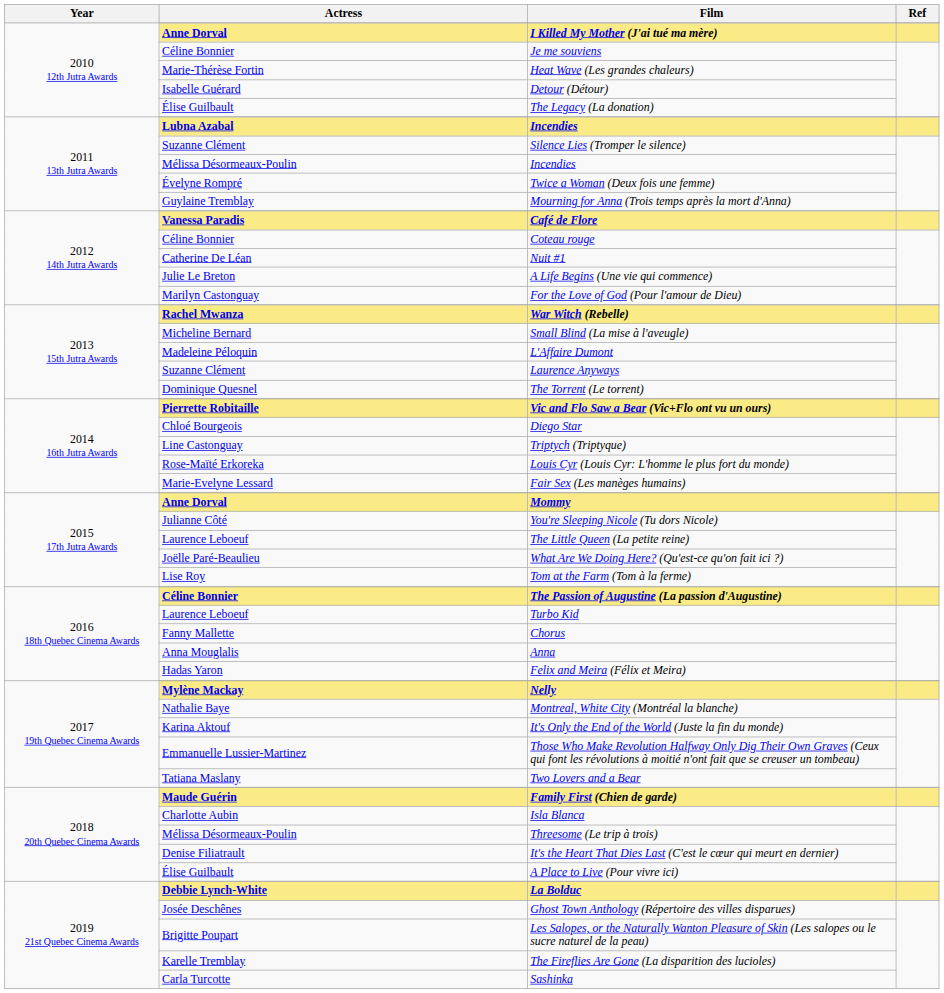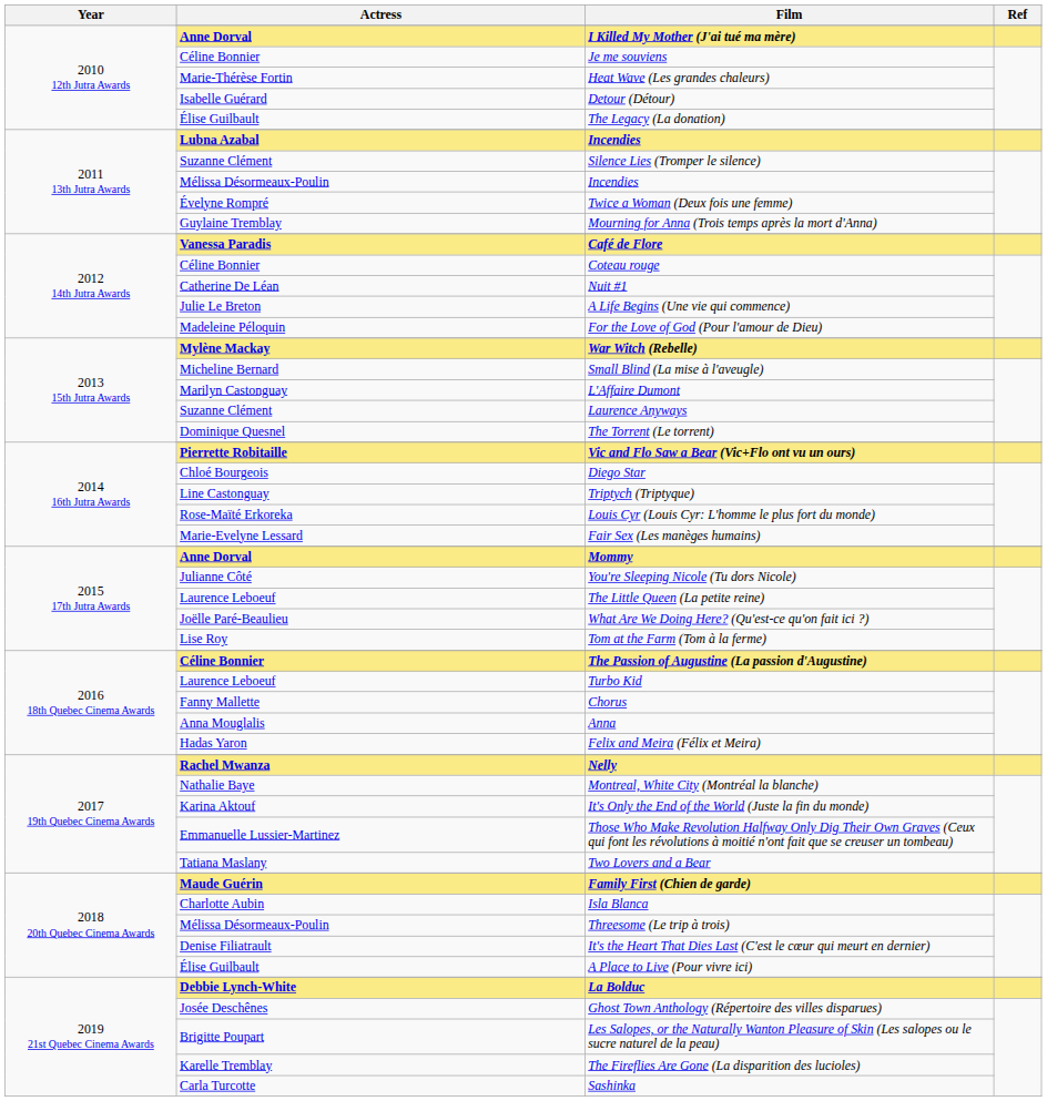 <table class="wikitable" style="width:100%;">
 <tr style="background:#bebebe;">
 <th style="width:8%;">Year</th>
 <th style="width:19%;">Actress</th>
 <th style="width:19%;">Film</th>
 <th style="width:2%;">Ref</th>
 </tr>
 <tr>
 <td rowspan="6" align="center">2010 <br> <small><a href='#'>12th Jutra Awards</a></small></td>
 </tr>
 <tr style="background:#FAEB86">
 <td><strong><a href='#'>Anne Dorval</a></strong></td>
 <td><strong><em><a href='#'>I Killed My Mother</a> (J'ai tué ma mère)</em></strong></td>
 <td></td>
 </tr>
 <tr>
 <td><a href='#'>Céline Bonnier</a></td>
 <td><em><a href='#'>Je me souviens</a></em></td>
 <td rowspan=4></td>
 </tr>
 <tr>
 <td><a href='#'>Marie-Thérèse Fortin</a></td>
 <td><em><a href='#'>Heat Wave</a> (Les grandes chaleurs)</em></td>
 </tr>
 <tr>
 <td><a href='#'>Isabelle Guérard</a></td>
 <td><em><a href='#'>Detour</a> (Détour)</em></td>
 </tr>
 <tr>
 <td><a href='#'>Élise Guilbault</a></td>
 <td><em><a href='#'>The Legacy</a> (La donation)</em></td>
 </tr>
 <tr>
 <td rowspan="6" align="center">2011 <br> <small><a href='#'>13th Jutra Awards</a></small></td>
 </tr>
 <tr style="background:#FAEB86">
 <td><strong><a href='#'>Lubna Azabal</a></strong></td>
 <td><strong><em><a href='#'>Incendies</a></em></strong></td>
 <td></td>
 </tr>
 <tr>
 <td><a href='#'>Suzanne Clément</a></td>
 <td><em><a href='#'>Silence Lies</a> (Tromper le silence)</em></td>
 <td rowspan=4></td>
 </tr>
 <tr>
 <td><a href='#'>Mélissa Désormeaux-Poulin</a></td>
 <td><em><a href='#'>Incendies</a></em></td>
 </tr>
 <tr>
 <td><a href='#'>Évelyne Rompré</a></td>
 <td><em><a href='#'>Twice a Woman</a> (Deux fois une femme)</em></td>
 </tr>
 <tr>
 <td><a href='#'>Guylaine Tremblay</a></td>
 <td><em><a href='#'>Mourning for Anna</a> (Trois temps après la mort d'Anna)</em></td>
 </tr>
 <tr>
 <td rowspan="6" align="center">2012 <br> <small><a href='#'>14th Jutra Awards</a></small></td>
 </tr>
 <tr style="background:#FAEB86">
 <td><strong><a href='#'>Vanessa Paradis</a></strong></td>
 <td><strong><em><a href='#'>Café de Flore</a></em></strong></td>
 <td></td>
 </tr>
 <tr>
 <td><a href='#'>Céline Bonnier</a></td>
 <td><em><a href='#'>Coteau rouge</a></em></td>
 <td rowspan=4></td>
 </tr>
 <tr>
 <td><a href='#'>Catherine De Léan</a></td>
 <td><em><a href='#'>Nuit #1</a></em></td>
 </tr>
 <tr>
 <td><a href='#'>Julie Le Breton</a></td>
 <td><em><a href='#'>A Life Begins</a> (Une vie qui commence)</em></td>
 </tr>
 <tr>
-<td><a href='#'>Marilyn Castonguay</a></td>
+<td><a href='#'>Madeleine Péloquin</a></td>
 <td><em><a href='#'>For the Love of God</a> (Pour l'amour de Dieu)</em></td>
 </tr>
 <tr>
 <td rowspan="6" align="center">2013 <br> <small><a href='#'>15th Jutra Awards</a></small></td>
 </tr>
 <tr style="background:#FAEB86">
-<td><strong><a href='#'>Rachel Mwanza</a></strong></td>
+<td><strong><a href='#'>Mylène Mackay</a></strong></td>
 <td><strong><em><a href='#'>War Witch</a> (Rebelle)</em></strong></td>
 <td></td>
 </tr>
 <tr>
 <td><a href='#'>Micheline Bernard</a></td>
 <td><em><a href='#'>Small Blind</a> (La mise à l'aveugle)</em></td>
 <td rowspan=4></td>
 </tr>
 <tr>
-<td><a href='#'>Madeleine Péloquin</a></td>
+<td><a href='#'>Marilyn Castonguay</a></td>
 <td><em><a href='#'>L'Affaire Dumont</a></em></td>
 </tr>
 <tr>
 <td><a href='#'>Suzanne Clément</a></td>
 <td><em><a href='#'>Laurence Anyways</a></em></td>
 </tr>
 <tr>
 <td><a href='#'>Dominique Quesnel</a></td>
 <td><em><a href='#'>The Torrent</a> (Le torrent)</em></td>
 </tr>
 <tr>
 <td rowspan="6" align="center">2014 <br> <small><a href='#'>16th Jutra Awards</a></small></td>
 </tr>
 <tr style="background:#FAEB86">
 <td><strong><a href='#'>Pierrette Robitaille</a></strong></td>
 <td><strong><em><a href='#'>Vic and Flo Saw a Bear</a> (Vic+Flo ont vu un ours)</em></strong></td>
 <td></td>
 </tr>
 <tr>
 <td><a href='#'>Chloé Bourgeois</a></td>
 <td><em><a href='#'>Diego Star</a></em></td>
 <td rowspan=4></td>
 </tr>
 <tr>
 <td><a href='#'>Line Castonguay</a></td>
 <td><em><a href='#'>Triptych</a> (Triptyque)</em></td>
 </tr>
 <tr>
 <td><a href='#'>Rose-Maïté Erkoreka</a></td>
 <td><em><a href='#'>Louis Cyr</a> (Louis Cyr: L'homme le plus fort du monde)</em></td>
 </tr>
 <tr>
 <td><a href='#'>Marie-Evelyne Lessard</a></td>
 <td><em><a href='#'>Fair Sex</a> (Les manèges humains)</em></td>
 </tr>
 <tr>
 <td rowspan="6" align="center">2015 <br> <small><a href='#'>17th Jutra Awards</a></small></td>
 </tr>
 <tr style="background:#FAEB86">
 <td><strong><a href='#'>Anne Dorval</a></strong></td>
 <td><strong><em><a href='#'>Mommy</a></em></strong></td>
 <td></td>
 </tr>
 <tr>
 <td><a href='#'>Julianne Côté</a></td>
 <td><em><a href='#'>You're Sleeping Nicole</a> (Tu dors Nicole)</em></td>
 <td rowspan=4></td>
 </tr>
 <tr>
 <td><a href='#'>Laurence Leboeuf</a></td>
 <td><em><a href='#'>The Little Queen</a> (La petite reine)</em></td>
 </tr>
 <tr>
 <td><a href='#'>Joëlle Paré-Beaulieu</a></td>
 <td><em><a href='#'>What Are We Doing Here?</a> (Qu'est-ce qu'on fait ici ?)</em></td>
 </tr>
 <tr>
 <td><a href='#'>Lise Roy</a></td>
 <td><em><a href='#'>Tom at the Farm</a> (Tom à la ferme)</em></td>
 </tr>
 <tr>
 <td rowspan="6" align="center">2016 <br> <small><a href='#'>18th Quebec Cinema Awards</a></small></td>
 </tr>
 <tr style="background:#FAEB86">
 <td><strong><a href='#'>Céline Bonnier</a></strong></td>
 <td><strong><em><a href='#'>The Passion of Augustine</a> (La passion d'Augustine)</em></strong></td>
 <td></td>
 </tr>
 <tr>
 <td><a href='#'>Laurence Leboeuf</a></td>
 <td><em><a href='#'>Turbo Kid</a></em></td>
 <td rowspan=4></td>
 </tr>
 <tr>
 <td><a href='#'>Fanny Mallette</a></td>
 <td><em><a href='#'>Chorus</a></em></td>
 </tr>
 <tr>
 <td><a href='#'>Anna Mouglalis</a></td>
 <td><em><a href='#'>Anna</a></em></td>
 </tr>
 <tr>
 <td><a href='#'>Hadas Yaron</a></td>
 <td><em><a href='#'>Felix and Meira</a> (Félix et Meira)</em></td>
 </tr>
 <tr>
 <td rowspan="6" align="center">2017 <br> <small><a href='#'>19th Quebec Cinema Awards</a></small></td>
 </tr>
 <tr style="background:#FAEB86">
-<td><strong><a href='#'>Mylène Mackay</a></strong></td>
+<td><strong><a href='#'>Rachel Mwanza</a></strong></td>
 <td><strong><em><a href='#'>Nelly</a></em></strong></td>
 <td></td>
 </tr>
 <tr>
 <td><a href='#'>Nathalie Baye</a></td>
 <td><em><a href='#'>Montreal, White City</a> (Montréal la blanche)</em></td>
 <td rowspan=4></td>
 </tr>
 <tr>
 <td><a href='#'>Karina Aktouf</a></td>
 <td><em><a href='#'>It's Only the End of the World</a> (Juste la fin du monde)</em></td>
 </tr>
 <tr>
 <td><a href='#'>Emmanuelle Lussier-Martinez</a></td>
 <td><em><a href='#'>Those Who Make Revolution Halfway Only Dig Their Own Graves</a> (Ceux qui font les révolutions à moitié n'ont fait que se creuser un tombeau)</em></td>
 </tr>
 <tr>
 <td><a href='#'>Tatiana Maslany</a></td>
 <td><em><a href='#'>Two Lovers and a Bear</a></em></td>
 </tr>
 <tr>
 <td rowspan="6" align="center">2018 <br> <small><a href='#'>20th Quebec Cinema Awards</a></small></td>
 </tr>
 <tr style="background:#FAEB86">
 <td><strong><a href='#'>Maude Guérin</a></strong></td>
 <td><strong><em><a href='#'>Family First</a> (Chien de garde)</em></strong></td>
 <td></td>
 </tr>
 <tr>
 <td><a href='#'>Charlotte Aubin</a></td>
 <td><em><a href='#'>Isla Blanca</a></em></td>
 <td rowspan=4></td>
 </tr>
 <tr>
 <td><a href='#'>Mélissa Désormeaux-Poulin</a></td>
 <td><em><a href='#'>Threesome</a> (Le trip à trois)</em></td>
 </tr>
 <tr>
 <td><a href='#'>Denise Filiatrault</a></td>
 <td><em><a href='#'>It's the Heart That Dies Last</a> (C'est le cœur qui meurt en dernier)</em></td>
 </tr>
 <tr>
 <td><a href='#'>Élise Guilbault</a></td>
 <td><em><a href='#'>A Place to Live</a> (Pour vivre ici)</em></td>
 </tr>
 <tr>
 <td rowspan="6" align="center">2019 <br> <small><a href='#'>21st Quebec Cinema Awards</a></small></td>
 </tr>
 <tr style="background:#FAEB86">
 <td><strong><a href='#'>Debbie Lynch-White</a></strong></td>
 <td><strong><em><a href='#'>La Bolduc</a></em></strong></td>
 <td></td>
 </tr>
 <tr>
 <td><a href='#'>Josée Deschênes</a></td>
 <td><em><a href='#'>Ghost Town Anthology</a> (Répertoire des villes disparues)</em></td>
 <td rowspan=4></td>
 </tr>
 <tr>
 <td><a href='#'>Brigitte Poupart</a></td>
 <td><em><a href='#'>Les Salopes, or the Naturally Wanton Pleasure of Skin</a> (Les salopes ou le sucre naturel de la peau)</em></td>
 </tr>
 <tr>
 <td><a href='#'>Karelle Tremblay</a></td>
 <td><em><a href='#'>The Fireflies Are Gone</a> (La disparition des lucioles)</em></td>
 </tr>
 <tr>
 <td><a href='#'>Carla Turcotte</a></td>
 <td><em><a href='#'>Sashinka</a></em></td>
 </tr>
 </table>
